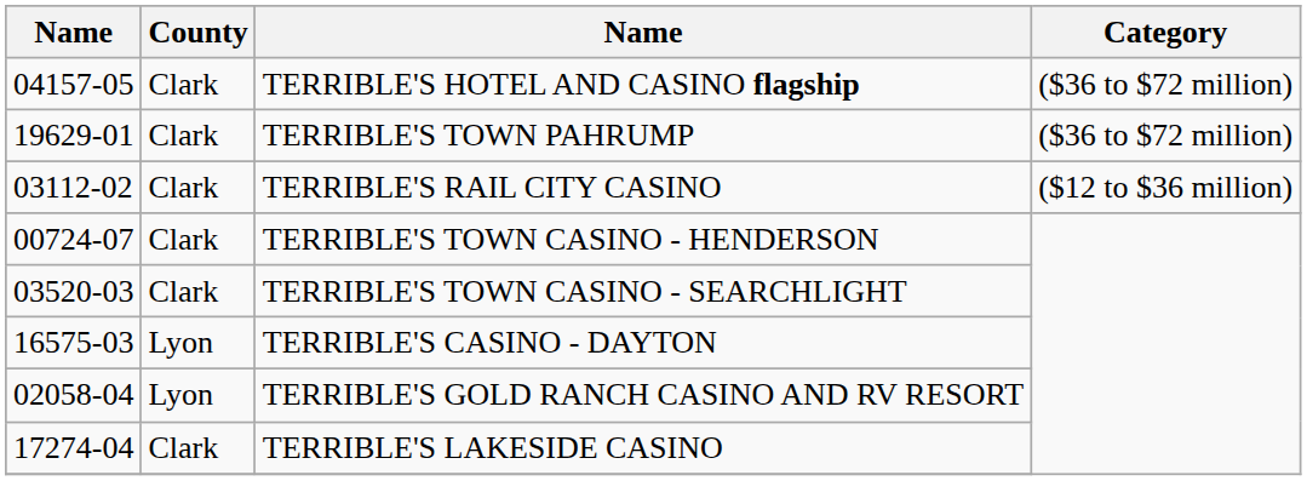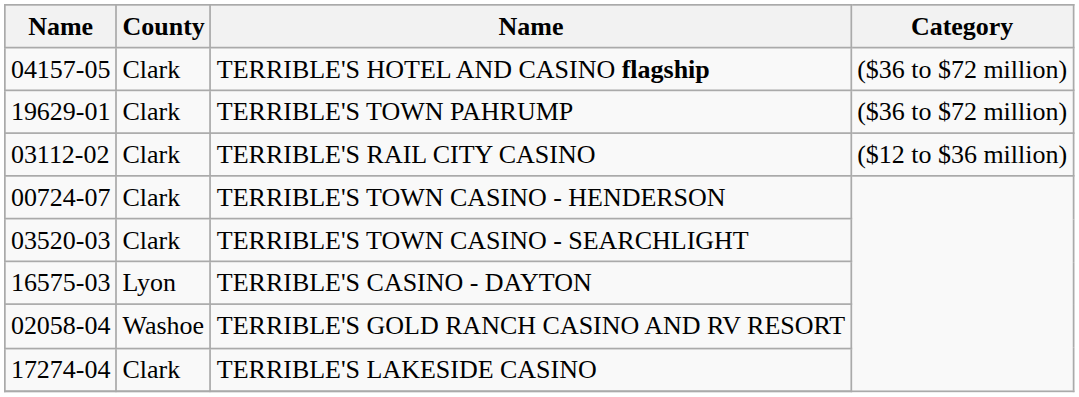 <table class="wikitable" align="center" style="font-size: 95%; text-align: left;">
 <tr>
 <th>Name</th>
 <th>County</th>
 <th>Name</th>
 <th>Category</th>
 </tr>
 <tr>
 <td>04157-05</td>
 <td>Clark</td>
 <td>TERRIBLE'S HOTEL AND CASINO <strong>flagship</strong></td>
 <td>($36 to $72 million)</td>
 </tr>
 <tr>
 <td>19629-01</td>
 <td>Clark</td>
 <td>TERRIBLE'S TOWN PAHRUMP</td>
 <td>($36 to $72 million)</td>
 </tr>
 <tr>
 <td>03112-02</td>
 <td>Clark</td>
 <td>TERRIBLE'S RAIL CITY CASINO</td>
 <td>($12 to $36 million)</td>
 </tr>
 <tr>
 <td>00724-07</td>
 <td>Clark</td>
 <td>TERRIBLE'S TOWN CASINO - HENDERSON</td>
 </tr>
 <tr>
 <td>03520-03</td>
 <td>Clark</td>
 <td>TERRIBLE'S TOWN CASINO - SEARCHLIGHT</td>
 </tr>
 <tr>
 <td>16575-03</td>
 <td>Lyon</td>
 <td>TERRIBLE'S CASINO - DAYTON</td>
 </tr>
 <tr>
 <td>02058-04</td>
-<td>Lyon</td>
+<td>Washoe</td>
 <td>TERRIBLE'S GOLD RANCH CASINO AND RV RESORT</td>
 </tr>
 <tr>
 <td>17274-04</td>
 <td>Clark</td>
 <td>TERRIBLE'S LAKESIDE CASINO</td>
 </tr>
 <tr>
 </tr>
 </table>
